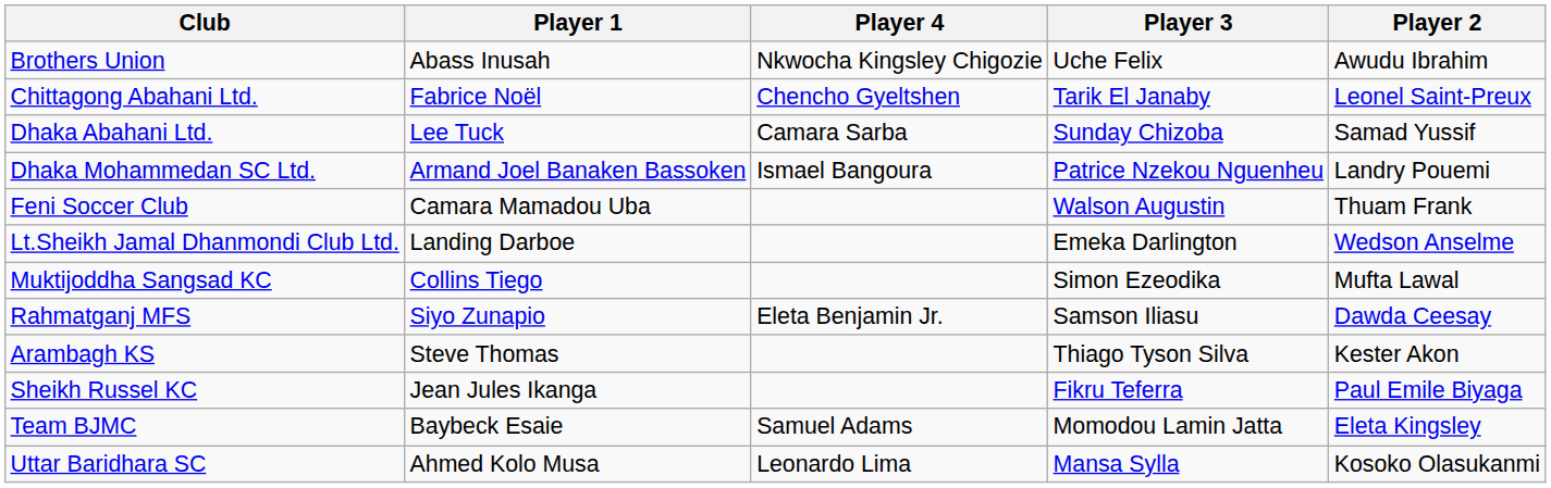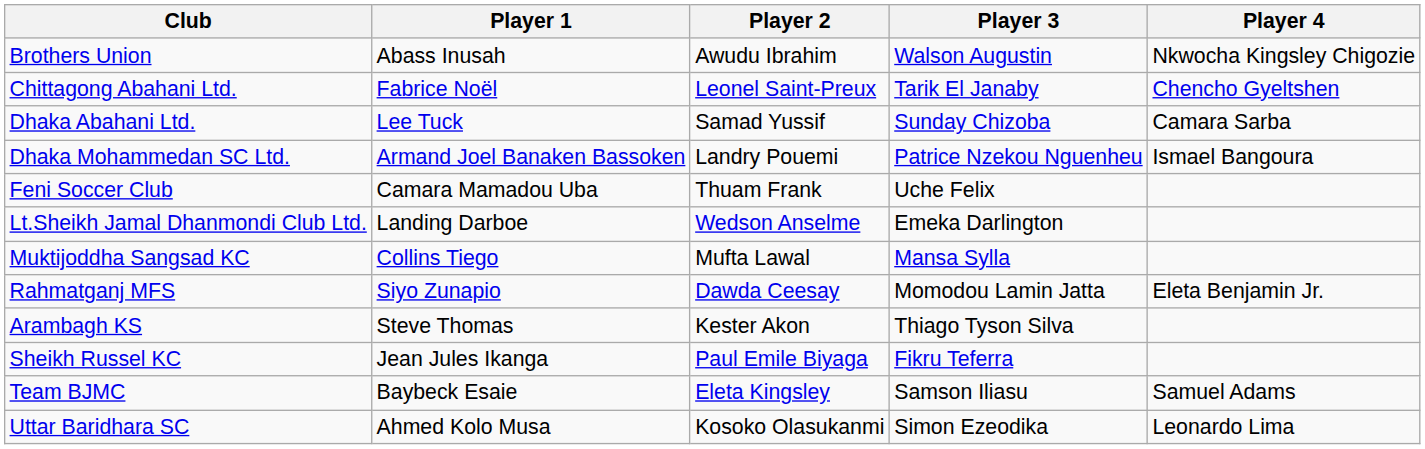 <table class="wikitable" style="font-size:100%;">
 <tr>
 <th>Club</th>
 <th>Player 1</th>
+<th>Player 2</th>
+<th>Player 3</th>
 <th>Player 4</th>
-<th>Player 3</th>
-<th>Player 2</th>
 </tr>
 <tr>
 <td><a href='#'>Brothers Union</a></td>
 <td> Abass Inusah</td>
+<td> Awudu Ibrahim</td>
+<td> <a href='#'>Walson Augustin</a></td>
 <td> Nkwocha Kingsley Chigozie</td>
-<td> Uche Felix</td>
-<td> Awudu Ibrahim</td>
 </tr>
 <tr>
 <td><a href='#'>Chittagong Abahani Ltd.</a></td>
 <td> <a href='#'>Fabrice Noël</a></td>
+<td> <a href='#'>Leonel Saint-Preux</a></td>
+<td> <a href='#'>Tarik El Janaby</a></td>
 <td> <a href='#'>Chencho Gyeltshen</a></td>
-<td> <a href='#'>Tarik El Janaby</a></td>
-<td> <a href='#'>Leonel Saint-Preux</a></td>
 </tr>
 <tr>
 <td><a href='#'>Dhaka Abahani Ltd.</a></td>
 <td> <a href='#'>Lee Tuck</a></td>
+<td> Samad Yussif</td>
+<td> <a href='#'>Sunday Chizoba</a></td>
 <td> Camara Sarba</td>
-<td> <a href='#'>Sunday Chizoba</a></td>
-<td> Samad Yussif</td>
 </tr>
 <tr>
 <td><a href='#'>Dhaka Mohammedan SC Ltd.</a></td>
 <td> <a href='#'>Armand Joel Banaken Bassoken</a></td>
+<td> Landry Pouemi</td>
+<td> <a href='#'>Patrice Nzekou Nguenheu</a></td>
 <td> Ismael Bangoura</td>
-<td> <a href='#'>Patrice Nzekou Nguenheu</a></td>
-<td> Landry Pouemi</td>
 </tr>
 <tr>
 <td><a href='#'>Feni Soccer Club</a></td>
 <td> Camara Mamadou Uba</td>
+<td> Thuam Frank</td>
+<td> Uche Felix</td>
 <td></td>
-<td> <a href='#'>Walson Augustin</a></td>
-<td> Thuam Frank</td>
 </tr>
 <tr>
 <td><a href='#'>Lt.Sheikh Jamal Dhanmondi Club Ltd.</a></td>
 <td> Landing Darboe</td>
+<td> <a href='#'>Wedson Anselme</a></td>
+<td> Emeka Darlington</td>
 <td></td>
-<td> Emeka Darlington</td>
-<td> <a href='#'>Wedson Anselme</a></td>
 </tr>
 <tr>
 <td><a href='#'>Muktijoddha Sangsad KC</a></td>
 <td> <a href='#'>Collins Tiego</a></td>
+<td> Mufta Lawal</td>
+<td> <a href='#'>Mansa Sylla</a></td>
 <td></td>
-<td> Simon Ezeodika</td>
-<td> Mufta Lawal</td>
 </tr>
 <tr>
 <td><a href='#'>Rahmatganj MFS</a></td>
 <td> <a href='#'>Siyo Zunapio</a></td>
+<td> <a href='#'>Dawda Ceesay</a></td>
+<td> Momodou Lamin Jatta</td>
 <td> Eleta Benjamin Jr.</td>
-<td> Samson Iliasu</td>
-<td> <a href='#'>Dawda Ceesay</a></td>
 </tr>
 <tr>
 <td><a href='#'>Arambagh KS</a></td>
 <td> Steve Thomas</td>
+<td> Kester Akon</td>
+<td> Thiago Tyson Silva</td>
 <td></td>
-<td> Thiago Tyson Silva</td>
-<td> Kester Akon</td>
 </tr>
 <tr>
 <td><a href='#'>Sheikh Russel KC</a></td>
 <td> Jean Jules Ikanga</td>
+<td> <a href='#'>Paul Emile Biyaga</a></td>
+<td> <a href='#'>Fikru Teferra</a></td>
 <td></td>
-<td> <a href='#'>Fikru Teferra</a></td>
-<td> <a href='#'>Paul Emile Biyaga</a></td>
 </tr>
 <tr>
 <td><a href='#'>Team BJMC</a></td>
 <td> Baybeck Esaie</td>
+<td> <a href='#'>Eleta Kingsley</a></td>
+<td> Samson Iliasu</td>
 <td> Samuel Adams</td>
-<td> Momodou Lamin Jatta</td>
-<td> <a href='#'>Eleta Kingsley</a></td>
 </tr>
 <tr>
 <td><a href='#'>Uttar Baridhara SC</a></td>
 <td> Ahmed Kolo Musa</td>
+<td> Kosoko Olasukanmi</td>
+<td> Simon Ezeodika</td>
 <td> Leonardo Lima</td>
-<td> <a href='#'>Mansa Sylla</a></td>
-<td> Kosoko Olasukanmi</td>
 </tr>
 </table>
